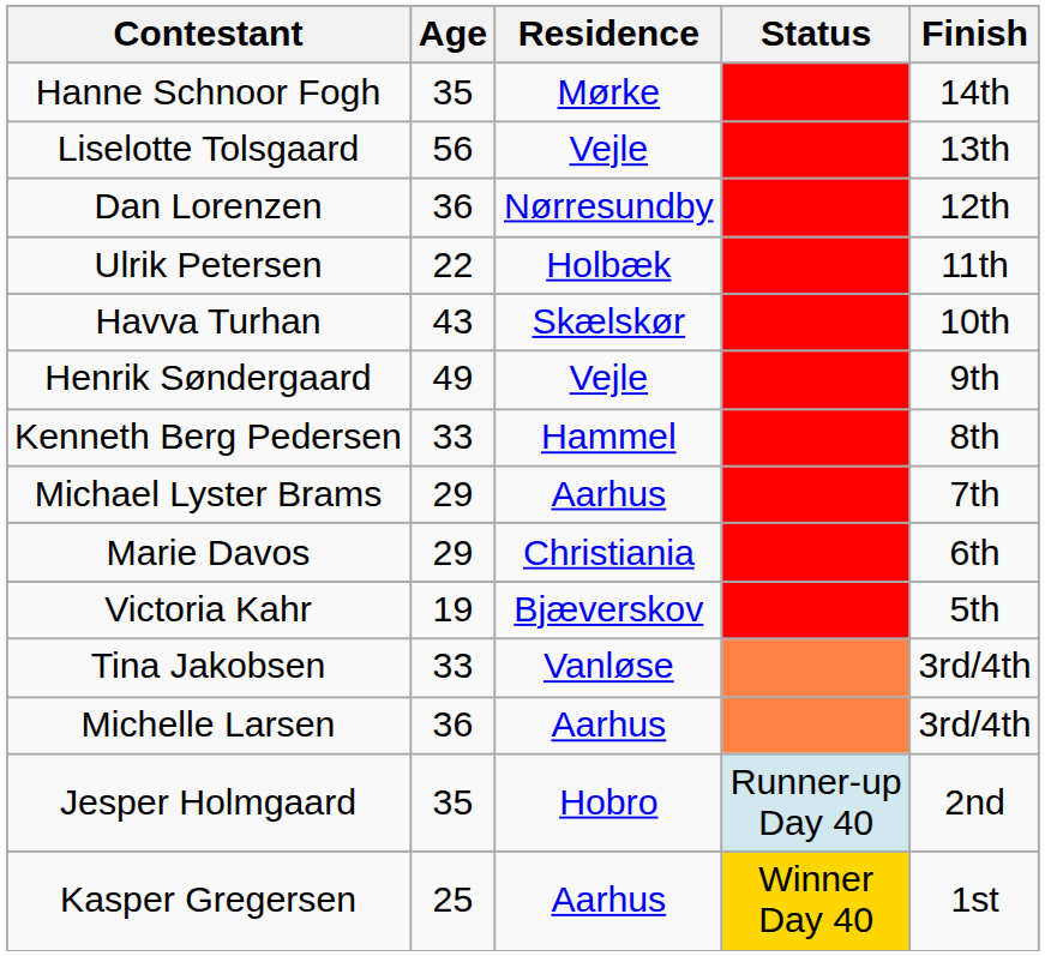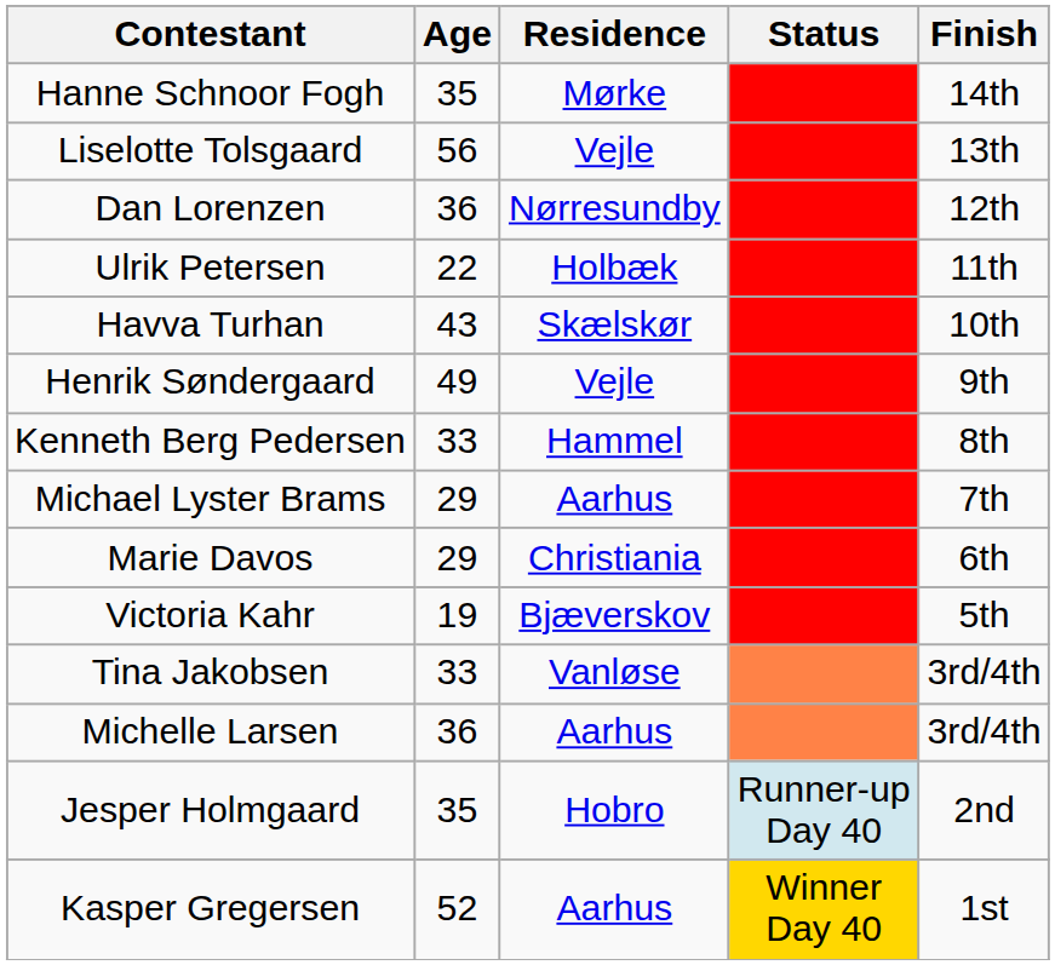 <table class="wikitable sortable" style="margin:auto; text-align:center">
 <tr>
 <th>Contestant</th>
 <th>Age</th>
 <th>Residence</th>
 <th>Status</th>
 <th>Finish</th>
 </tr>
 <tr>
 <td>Hanne Schnoor Fogh</td>
 <td>35</td>
 <td><a href='#'>Mørke</a></td>
 <td style="background:#ff0000;"></td>
 <td>14th</td>
 </tr>
 <tr>
 <td>Liselotte Tolsgaard</td>
 <td>56</td>
 <td><a href='#'>Vejle</a></td>
 <td style="background:#ff0000;"></td>
 <td>13th</td>
 </tr>
 <tr>
 <td>Dan Lorenzen</td>
 <td>36</td>
 <td><a href='#'>Nørresundby</a></td>
 <td style="background:#ff0000;"></td>
 <td>12th</td>
 </tr>
 <tr>
 <td>Ulrik Petersen</td>
 <td>22</td>
 <td><a href='#'>Holbæk</a></td>
 <td style="background:#ff0000;"></td>
 <td>11th</td>
 </tr>
 <tr>
 <td>Havva Turhan</td>
 <td>43</td>
 <td><a href='#'>Skælskør</a></td>
 <td style="background:#ff0000;"></td>
 <td>10th</td>
 </tr>
 <tr>
 <td>Henrik Søndergaard</td>
 <td>49</td>
 <td><a href='#'>Vejle</a></td>
 <td style="background:#ff0000;"></td>
 <td>9th</td>
 </tr>
 <tr>
 <td>Kenneth Berg Pedersen</td>
 <td>33</td>
 <td><a href='#'>Hammel</a></td>
 <td style="background:#ff0000;"></td>
 <td>8th</td>
 </tr>
 <tr>
 <td>Michael Lyster Brams</td>
 <td>29</td>
 <td><a href='#'>Aarhus</a></td>
 <td style="background:#ff0000;"></td>
 <td>7th</td>
 </tr>
 <tr>
 <td>Marie Davos</td>
 <td>29</td>
 <td><a href='#'>Christiania</a></td>
 <td style="background:#ff0000;"></td>
 <td>6th</td>
 </tr>
 <tr>
 <td>Victoria Kahr</td>
 <td>19</td>
 <td><a href='#'>Bjæverskov</a></td>
 <td style="background:#ff0000;"></td>
 <td>5th</td>
 </tr>
 <tr>
 <td>Tina Jakobsen</td>
 <td>33</td>
 <td><a href='#'>Vanløse</a></td>
 <td style="background:#FF8247;"></td>
 <td>3rd/4th</td>
 </tr>
 <tr>
 <td>Michelle Larsen</td>
 <td>36</td>
 <td><a href='#'>Aarhus</a></td>
 <td style="background:#FF8247;"></td>
 <td>3rd/4th</td>
 </tr>
 <tr>
 <td>Jesper Holmgaard</td>
 <td>35</td>
 <td><a href='#'>Hobro</a></td>
 <td style="background:#D1E8EF;">Runner-up<br>Day 40</td>
 <td>2nd</td>
 </tr>
 <tr>
 <td>Kasper Gregersen</td>
-<td>25</td>
+<td>52</td>
 <td><a href='#'>Aarhus</a></td>
 <td style="background:gold;">Winner<br>Day 40</td>
 <td>1st</td>
 </tr>
 <tr>
 </tr>
 </table>
